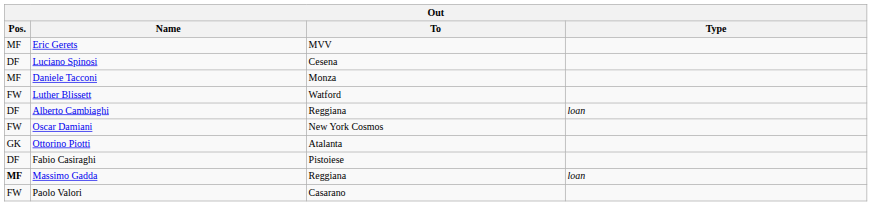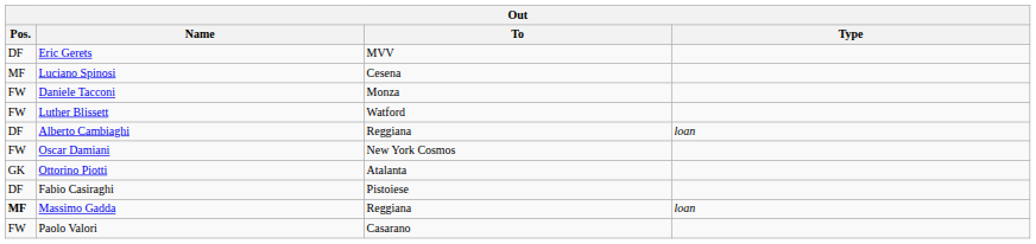 <table class="wikitable" style="font-size:90%;width:99%;">
 <tr>
 <th colspan="4">Out</th>
 </tr>
 <tr>
 <th width=3%>Pos.</th>
 <th width=32%>Name</th>
 <th width=30%>To</th>
 <th width=35%>Type</th>
 </tr>
 <tr>
-<td>MF</td>
+<td>DF</td>
 <td><a href='#'>Eric Gerets</a></td>
 <td>MVV</td>
 <td></td>
 </tr>
 <tr>
-<td>DF</td>
+<td>MF</td>
 <td><a href='#'>Luciano Spinosi</a></td>
 <td>Cesena</td>
 <td></td>
 </tr>
 <tr>
-<td>MF</td>
+<td>FW</td>
 <td><a href='#'>Daniele Tacconi</a></td>
 <td>Monza</td>
 <td></td>
 </tr>
 <tr>
 <td>FW</td>
 <td><a href='#'>Luther Blissett</a></td>
 <td>Watford</td>
 <td></td>
 </tr>
 <tr>
 <td>DF</td>
 <td><a href='#'>Alberto Cambiaghi</a></td>
 <td>Reggiana</td>
 <td><em>loan</em></td>
 </tr>
 <tr>
 <td>FW</td>
 <td><a href='#'>Oscar Damiani</a></td>
 <td>New York Cosmos</td>
 <td></td>
 </tr>
 <tr>
 <td>GK</td>
 <td><a href='#'>Ottorino Piotti</a></td>
 <td>Atalanta</td>
 <td></td>
 </tr>
 <tr>
 <td>DF</td>
 <td>Fabio Casiraghi</td>
 <td>Pistoiese</td>
 <td></td>
 </tr>
 <tr>
 <td><strong>MF</strong></td>
 <td><a href='#'>Massimo Gadda</a></td>
 <td>Reggiana</td>
 <td><em>loan</em></td>
 </tr>
 <tr>
 <td>FW</td>
 <td>Paolo Valori</td>
 <td>Casarano</td>
 <td></td>
 </tr>
 </table>
